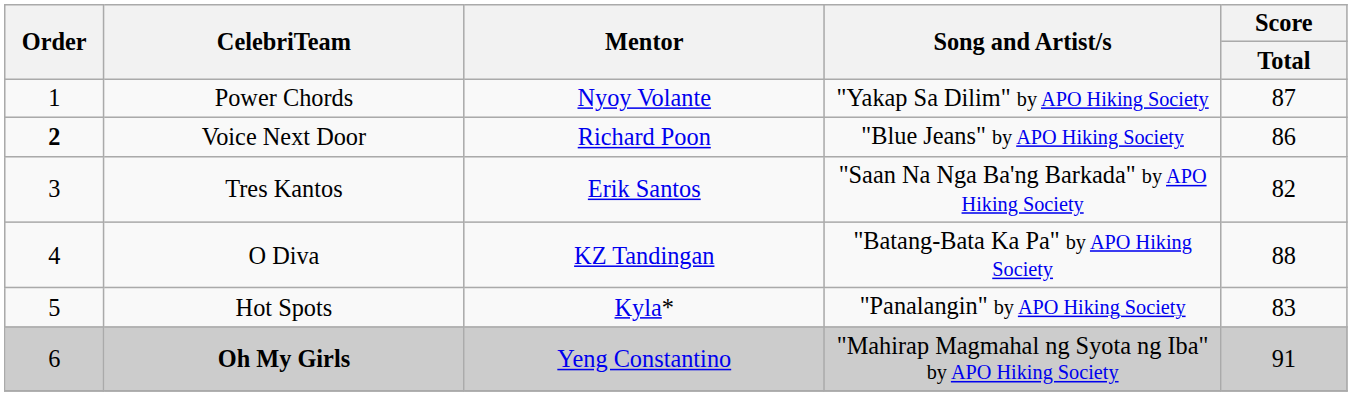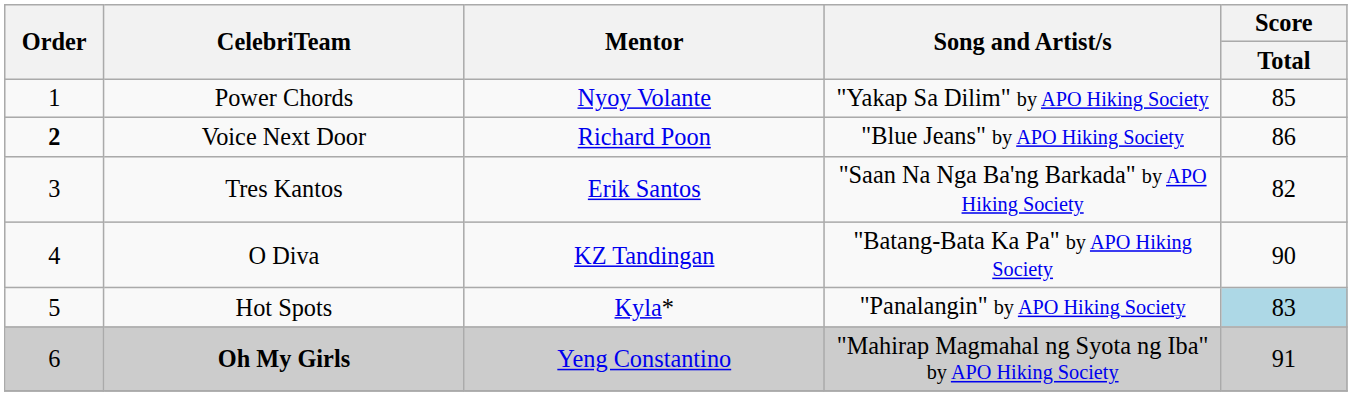 <table class="wikitable" style="text-align:center; line-height:17px; width:100%;">
 <tr>
 <th scope="col" rowspan="2" width="05%">Order</th>
 <th scope="col" rowspan="2" width="20%">CelebriTeam</th>
 <th scope="col" rowspan="2" width="20%">Mentor</th>
 <th scope="col" rowspan="2" width="22%">Song and Artist/s</th>
 <th scope="col" colspan="3" width="28%">Score</th>
 </tr>
 <tr>
 <th width="07%">Total</th>
 </tr>
 <tr style="background:;">
 <td>1</td>
 <td>Power Chords</td>
 <td><a href='#'>Nyoy Volante</a></td>
 <td>"Yakap Sa Dilim" <small>by <a href='#'>APO Hiking Society</a></small></td>
-<td>87</td>
+<td>85</td>
 </tr>
 <tr>
 <td><strong>2</strong></td>
 <td>Voice Next Door</td>
 <td><a href='#'>Richard Poon</a></td>
 <td>"Blue Jeans" <small> by <a href='#'>APO Hiking Society</a></small></td>
 <td>86</td>
 </tr>
 <tr>
 <td>3</td>
 <td>Tres Kantos</td>
 <td><a href='#'>Erik Santos</a></td>
 <td>"Saan Na Nga Ba'ng Barkada" <small> by <a href='#'>APO Hiking Society</a></small></td>
 <td>82</td>
 </tr>
 <tr>
 <td>4</td>
 <td>O Diva</td>
 <td><a href='#'>KZ Tandingan</a></td>
 <td>"Batang-Bata Ka Pa" <small> by <a href='#'>APO Hiking Society</a></small></td>
-<td>88</td>
+<td>90</td>
 </tr>
 <tr>
 <td>5</td>
 <td>Hot Spots</td>
 <td><a href='#'>Kyla</a>*</td>
 <td>"Panalangin" <small> by <a href='#'>APO Hiking Society</a> </small></td>
-<td>83</td>
+<td style="background: lightblue;">83</td>
 </tr>
 <tr style="background:#CCCCCC;">
 <td>6</td>
 <td><strong>Oh My Girls</strong></td>
 <td><a href='#'>Yeng Constantino</a></td>
 <td>"Mahirap Magmahal ng Syota ng Iba" <small> by <a href='#'>APO Hiking Society</a></small></td>
 <td>91</td>
 </tr>
 <tr>
 </tr>
 </table>
